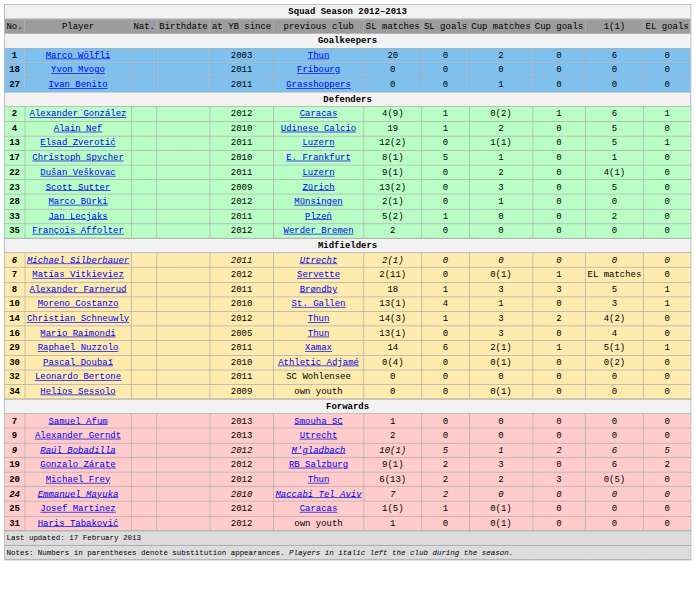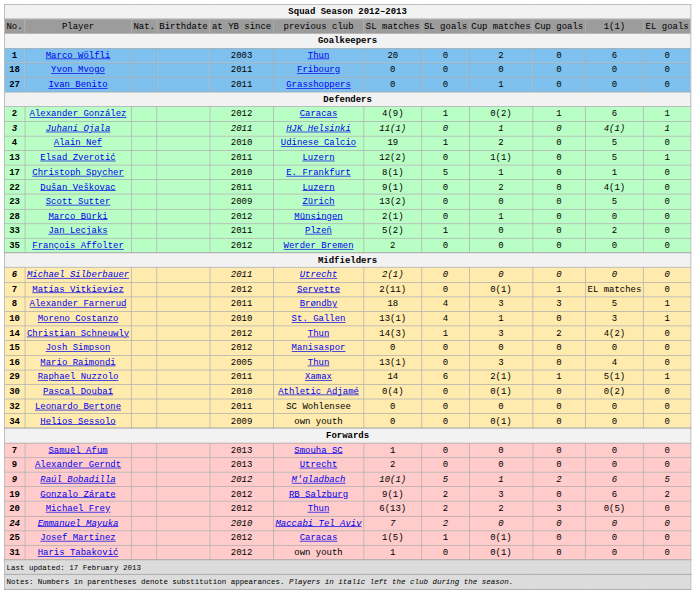 <table class="wikitable">
 <tr align="center" style="background:#DCDCDC">
 <th colspan="12">Squad Season 2012–2013</th>
 </tr>
 <tr align="center" style="background:#9C9C9C">
 <td>No.</td>
 <td>Player</td>
 <td>Nat.</td>
 <td>Birthdate</td>
 <td>at YB since</td>
 <td>previous club</td>
 <td>SL matches</td>
 <td>SL goals</td>
 <td>Cup matches</td>
 <td>Cup goals</td>
 <td>1(1)</td>
 <td>EL goals</td>
 </tr>
 <tr align="center" style="background:#DCDCDC">
 <th colspan="12">Goalkeepers</th>
 </tr>
 <tr align="center" style="background:#7EC0EE">
 <td><strong>1</strong></td>
 <td><a href='#'>Marco Wölfli</a></td>
 <td></td>
 <td></td>
 <td>2003</td>
 <td><a href='#'>Thun</a></td>
 <td>20</td>
 <td>0</td>
 <td>2</td>
 <td>0</td>
 <td>6</td>
 <td>0</td>
 </tr>
 <tr align="center" style="background:#7EC0EE">
 <td><strong>18</strong></td>
 <td><a href='#'>Yvon Mvogo</a></td>
 <td></td>
 <td></td>
 <td>2011</td>
 <td><a href='#'>Fribourg</a></td>
 <td>0</td>
 <td>0</td>
 <td>0</td>
 <td>0</td>
 <td>0</td>
 <td>0</td>
 </tr>
 <tr align="center" style="background:#7EC0EE">
 <td><strong>27</strong></td>
 <td><a href='#'>Ivan Benito</a></td>
 <td></td>
 <td></td>
 <td>2011</td>
 <td><a href='#'>Grasshoppers</a></td>
 <td>0</td>
 <td>0</td>
 <td>1</td>
 <td>0</td>
 <td>0</td>
 <td>0</td>
 </tr>
 <tr align="center" style="background:#7EC0EE">
 <th colspan="12">Defenders</th>
 </tr>
 <tr align="center" style="background:#B9FFC5">
 <td><strong>2</strong></td>
 <td><a href='#'>Alexander González</a></td>
 <td></td>
 <td></td>
 <td>2012</td>
 <td><a href='#'>Caracas</a></td>
 <td>4(9)</td>
 <td>1</td>
 <td>0(2)</td>
 <td>1</td>
 <td>6</td>
 <td>1</td>
 </tr>
 <tr align="center" style="background:#B9FFC5">
+<td><strong><em>3</em></strong></td>
+<td><em><a href='#'>Juhani Ojala</a></em></td>
+<td><em></em></td>
+<td><em></em></td>
+<td><em>2011</em></td>
+<td><em><a href='#'>HJK Helsinki</a></em></td>
+<td><em>11(1)</em></td>
+<td><em>0</em></td>
+<td><em>1</em></td>
+<td><em>0</em></td>
+<td><em>4(1)</em></td>
+<td><em>1</em></td>
+</tr>
+<tr align="center" style="background:#B9FFC5">
 <td><strong>4</strong></td>
 <td><a href='#'>Alain Nef</a></td>
 <td></td>
 <td></td>
 <td>2010</td>
 <td><a href='#'>Udinese Calcio</a></td>
 <td>19</td>
 <td>1</td>
 <td>2</td>
 <td>0</td>
 <td>5</td>
 <td>0</td>
 </tr>
 <tr align="center" style="background:#B9FFC5">
 <td><strong>13</strong></td>
 <td><a href='#'>Elsad Zverotić</a></td>
 <td></td>
 <td></td>
 <td>2011</td>
 <td><a href='#'>Luzern</a></td>
 <td>12(2)</td>
 <td>0</td>
 <td>1(1)</td>
 <td>0</td>
 <td>5</td>
 <td>1</td>
 </tr>
 <tr align="center" style="background:#B9FFC5">
 <td><strong>17</strong></td>
 <td><a href='#'>Christoph Spycher</a></td>
 <td></td>
 <td></td>
 <td>2010</td>
 <td><a href='#'>E. Frankfurt</a></td>
 <td>8(1)</td>
 <td>5</td>
 <td>1</td>
 <td>0</td>
 <td>1</td>
 <td>0</td>
 </tr>
 <tr align="center" style="background:#B9FFC5">
 <td><strong>22</strong></td>
 <td><a href='#'>Dušan Veškovac</a></td>
 <td></td>
 <td></td>
 <td>2011</td>
 <td><a href='#'>Luzern</a></td>
 <td>9(1)</td>
 <td>0</td>
 <td>2</td>
 <td>0</td>
 <td>4(1)</td>
 <td>0</td>
 </tr>
 <tr align="center" style="background:#B9FFC5">
 <td><strong>23</strong></td>
 <td><a href='#'>Scott Sutter</a></td>
 <td></td>
 <td></td>
 <td>2009</td>
 <td><a href='#'>Zürich</a></td>
 <td>13(2)</td>
 <td>0</td>
-<td>3</td>
+<td>0</td>
 <td>0</td>
 <td>5</td>
 <td>0</td>
 </tr>
 <tr align="center" style="background:#B9FFC5">
 <td><strong>28</strong></td>
 <td><a href='#'>Marco Bürki</a></td>
 <td></td>
 <td></td>
 <td>2012</td>
 <td><a href='#'>Münsingen</a></td>
 <td>2(1)</td>
 <td>0</td>
 <td>1</td>
 <td>0</td>
 <td>0</td>
 <td>0</td>
 </tr>
 <tr align="center" style="background:#B9FFC5">
 <td><strong>33</strong></td>
 <td><a href='#'>Jan Lecjaks</a></td>
 <td></td>
 <td></td>
 <td>2011</td>
 <td><a href='#'>Plzeň</a></td>
 <td>5(2)</td>
 <td>1</td>
 <td>0</td>
 <td>0</td>
 <td>2</td>
 <td>0</td>
 </tr>
 <tr align="center" style="background:#B9FFC5">
 <td><strong>35</strong></td>
 <td><a href='#'>François Affolter</a></td>
 <td></td>
 <td></td>
 <td>2012</td>
 <td><a href='#'>Werder Bremen</a></td>
 <td>2</td>
 <td>0</td>
 <td>0</td>
 <td>0</td>
 <td>0</td>
 <td>0</td>
 </tr>
 <tr align="center" style="background:#B9FFC5">
 </tr>
 <tr align="center" style="background:#DCDCDC">
 <th colspan="12">Midfielders</th>
 </tr>
 <tr align="center" style="background:#FFEBAD">
 <td><strong><em>6</em></strong></td>
 <td><em><a href='#'>Michael Silberbauer</a></em></td>
 <td></td>
 <td><em></em></td>
 <td><em>2011</em></td>
 <td><em><a href='#'>Utrecht</a></em></td>
 <td><em>2(1)</em></td>
 <td><em>0</em></td>
 <td><em>0</em></td>
 <td><em>0</em></td>
 <td><em>0</em></td>
 <td><em>0</em></td>
 </tr>
 <tr align="center" style="background:#FFEBAD">
 <td><strong>7</strong></td>
 <td><a href='#'>Matías Vitkieviez</a></td>
 <td></td>
 <td></td>
 <td>2012</td>
 <td><a href='#'>Servette</a></td>
 <td>2(11)</td>
 <td>0</td>
 <td>0(1)</td>
 <td>1</td>
 <td>EL matches</td>
 <td>0</td>
 </tr>
 <tr align="center" style="background:#FFEBAD">
 <td><strong>8</strong></td>
 <td><a href='#'>Alexander Farnerud</a></td>
 <td></td>
 <td></td>
 <td>2011</td>
 <td><a href='#'>Brøndby</a></td>
 <td>18</td>
-<td>1</td>
+<td>4</td>
 <td>3</td>
 <td>3</td>
 <td>5</td>
 <td>1</td>
 </tr>
 <tr align="center" style="background:#FFEBAD">
 <td><strong>10</strong></td>
 <td><a href='#'>Moreno Costanzo</a></td>
 <td></td>
 <td></td>
 <td>2010</td>
 <td><a href='#'>St. Gallen</a></td>
 <td>13(1)</td>
 <td>4</td>
 <td>1</td>
 <td>0</td>
 <td>3</td>
 <td>1</td>
 </tr>
 <tr align="center" style="background:#FFEBAD">
 <td><strong>14</strong></td>
 <td><a href='#'>Christian Schneuwly</a></td>
 <td></td>
 <td></td>
 <td>2012</td>
 <td><a href='#'>Thun</a></td>
 <td>14(3)</td>
 <td>1</td>
 <td>3</td>
 <td>2</td>
 <td>4(2)</td>
+<td>0</td>
+</tr>
+<tr align="center" style="background:#FFEBAD">
+<td><strong>15</strong></td>
+<td><a href='#'>Josh Simpson</a></td>
+<td></td>
+<td></td>
+<td>2012</td>
+<td><a href='#'>Manisaspor</a></td>
+<td>0</td>
+<td>0</td>
+<td>0</td>
+<td>0</td>
+<td>0</td>
 <td>0</td>
 </tr>
 <tr align="center" style="background:#FFEBAD">
 <td><strong>16</strong></td>
 <td><a href='#'>Mario Raimondi</a></td>
 <td></td>
 <td></td>
 <td>2005</td>
 <td><a href='#'>Thun</a></td>
 <td>13(1)</td>
 <td>0</td>
 <td>3</td>
 <td>0</td>
 <td>4</td>
 <td>0</td>
 </tr>
 <tr align="center" style="background:#FFEBAD">
 <td><strong>29</strong></td>
 <td><a href='#'>Raphael Nuzzolo</a></td>
 <td></td>
 <td></td>
 <td>2011</td>
 <td><a href='#'>Xamax</a></td>
 <td>14</td>
 <td>6</td>
 <td>2(1)</td>
 <td>1</td>
 <td>5(1)</td>
 <td>1</td>
 </tr>
 <tr align="center" style="background:#FFEBAD">
 <td><strong>30</strong></td>
 <td><a href='#'>Pascal Doubaï</a></td>
 <td></td>
 <td></td>
 <td>2010</td>
 <td><a href='#'>Athletic Adjamé</a></td>
 <td>0(4)</td>
 <td>0</td>
 <td>0(1)</td>
 <td>0</td>
 <td>0(2)</td>
 <td>0</td>
 </tr>
 <tr align="center" style="background:#FFEBAD">
 <td><strong>32</strong></td>
 <td><a href='#'>Leonardo Bertone</a></td>
 <td></td>
 <td></td>
 <td>2011</td>
 <td>SC Wohlensee</td>
 <td>0</td>
 <td>0</td>
 <td>0</td>
 <td>0</td>
 <td>0</td>
 <td>0</td>
 </tr>
 <tr align="center" style="background:#FFEBAD">
 <td><strong>34</strong></td>
 <td><a href='#'>Helios Sessolo</a></td>
 <td></td>
 <td></td>
 <td>2009</td>
 <td>own youth</td>
 <td>0</td>
 <td>0</td>
 <td>0(1)</td>
 <td>0</td>
 <td>0</td>
 <td>0</td>
 </tr>
 <tr align="center" style="background:#FFEBAD">
 </tr>
 <tr align="center" style="background:#DCDCDC">
 <th colspan="12">Forwards</th>
 </tr>
 <tr align="center" style="background:#FFCBCB">
 <td><strong> 7</strong></td>
 <td><a href='#'>Samuel Afum</a></td>
 <td></td>
 <td></td>
 <td>2013</td>
 <td><a href='#'>Smouha SC</a></td>
 <td>1</td>
 <td>0</td>
 <td>0</td>
 <td>0</td>
 <td>0</td>
 <td>0</td>
 </tr>
 <tr align="center" style="background:#FFCBCB">
 <td><strong> 9</strong></td>
 <td><a href='#'>Alexander Gerndt</a></td>
 <td></td>
 <td></td>
 <td>2013</td>
 <td><a href='#'>Utrecht</a></td>
 <td>2</td>
 <td>0</td>
 <td>0</td>
 <td>0</td>
 <td>0</td>
 <td>0</td>
 </tr>
 <tr align="center" style="background:#FFCBCB">
 <td><strong><em> 9</em></strong></td>
 <td><em><a href='#'>Raúl Bobadilla</a></em></td>
 <td><em></em></td>
 <td><em></em></td>
 <td><em>2012</em></td>
 <td><em><a href='#'>M'gladbach</a></em></td>
 <td><em>10(1)</em></td>
 <td><em>5</em></td>
 <td><em>1</em></td>
 <td><em>2</em></td>
 <td><em>6</em></td>
 <td><em>5</em></td>
 </tr>
 <tr align="center" style="background:#FFCBCB">
 <td><strong> 19</strong></td>
 <td><a href='#'>Gonzalo Zárate</a></td>
 <td></td>
 <td></td>
 <td>2012</td>
 <td><a href='#'>RB Salzburg</a></td>
 <td>9(1)</td>
 <td>2</td>
 <td>3</td>
 <td>0</td>
 <td>6</td>
 <td>2</td>
 </tr>
 <tr align="center" style="background:#FFCBCB">
 <td><strong> 20</strong></td>
 <td><a href='#'>Michael Frey</a></td>
 <td></td>
 <td></td>
 <td>2012</td>
 <td><a href='#'>Thun</a></td>
 <td>6(13)</td>
 <td>2</td>
 <td>2</td>
 <td>3</td>
 <td>0(5)</td>
 <td>0</td>
 </tr>
 <tr align="center" style="background:#FFCBCB">
 <td><strong><em> 24</em></strong></td>
 <td><em><a href='#'>Emmanuel Mayuka</a></em></td>
 <td><em></em></td>
 <td><em></em></td>
 <td><em>2010</em></td>
 <td><em><a href='#'>Maccabi Tel Aviv</a></em></td>
 <td><em>7</em></td>
 <td><em>2</em></td>
 <td><em>0</em></td>
 <td><em>0</em></td>
 <td><em>0</em></td>
 <td><em>0</em></td>
 </tr>
 <tr align="center" style="background:#FFCBCB">
 <td><strong> 25</strong></td>
 <td><a href='#'>Josef Martínez</a></td>
 <td></td>
 <td></td>
 <td>2012</td>
 <td><a href='#'>Caracas</a></td>
 <td>1(5)</td>
 <td>1</td>
 <td>0(1)</td>
 <td>0</td>
 <td>0</td>
 <td>0</td>
 </tr>
 <tr align="center" style="background:#FFCBCB">
 <td><strong> 31</strong></td>
 <td><a href='#'>Haris Tabaković</a></td>
 <td></td>
 <td></td>
 <td>2012</td>
 <td>own youth</td>
 <td>1</td>
 <td>0</td>
 <td>0(1)</td>
 <td>0</td>
 <td>0</td>
 <td>0</td>
 </tr>
 <tr align="center" style="background:#FFCBCB">
 </tr>
 <tr align=left style="background:#DCDCDC">
 <td colspan="12"><small>Last updated: 17 February 2013</small></td>
 </tr>
 <tr>
 </tr>
 <tr align=left style="background:#DCDCDC">
 <td colspan="12"><small>Notes: Numbers in parentheses denote substitution appearances. <em>Players in italic left the club during the season.</em></small></td>
 </tr>
 <tr>
 </tr>
 </table>
